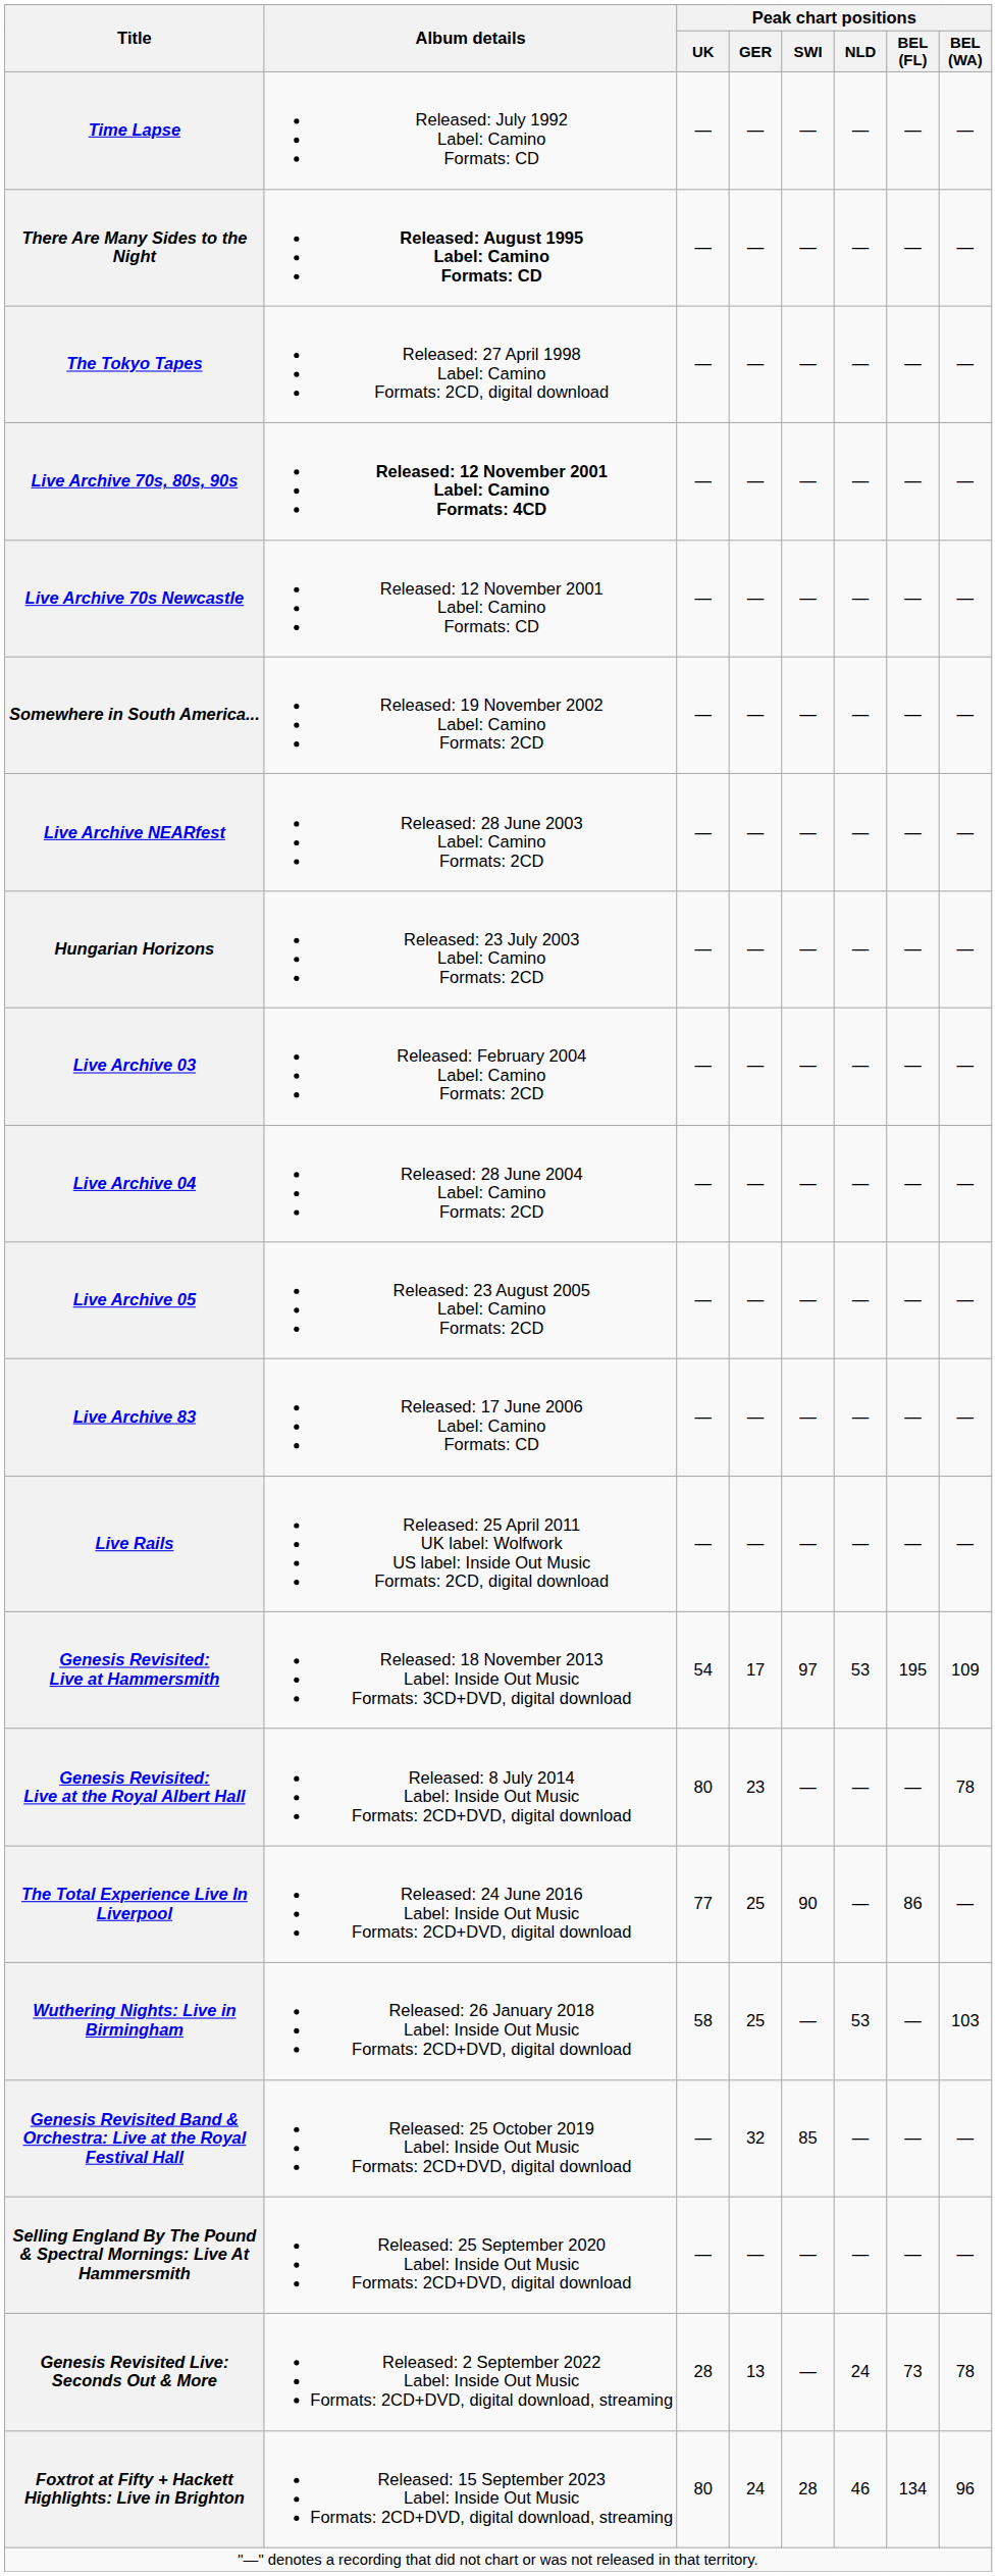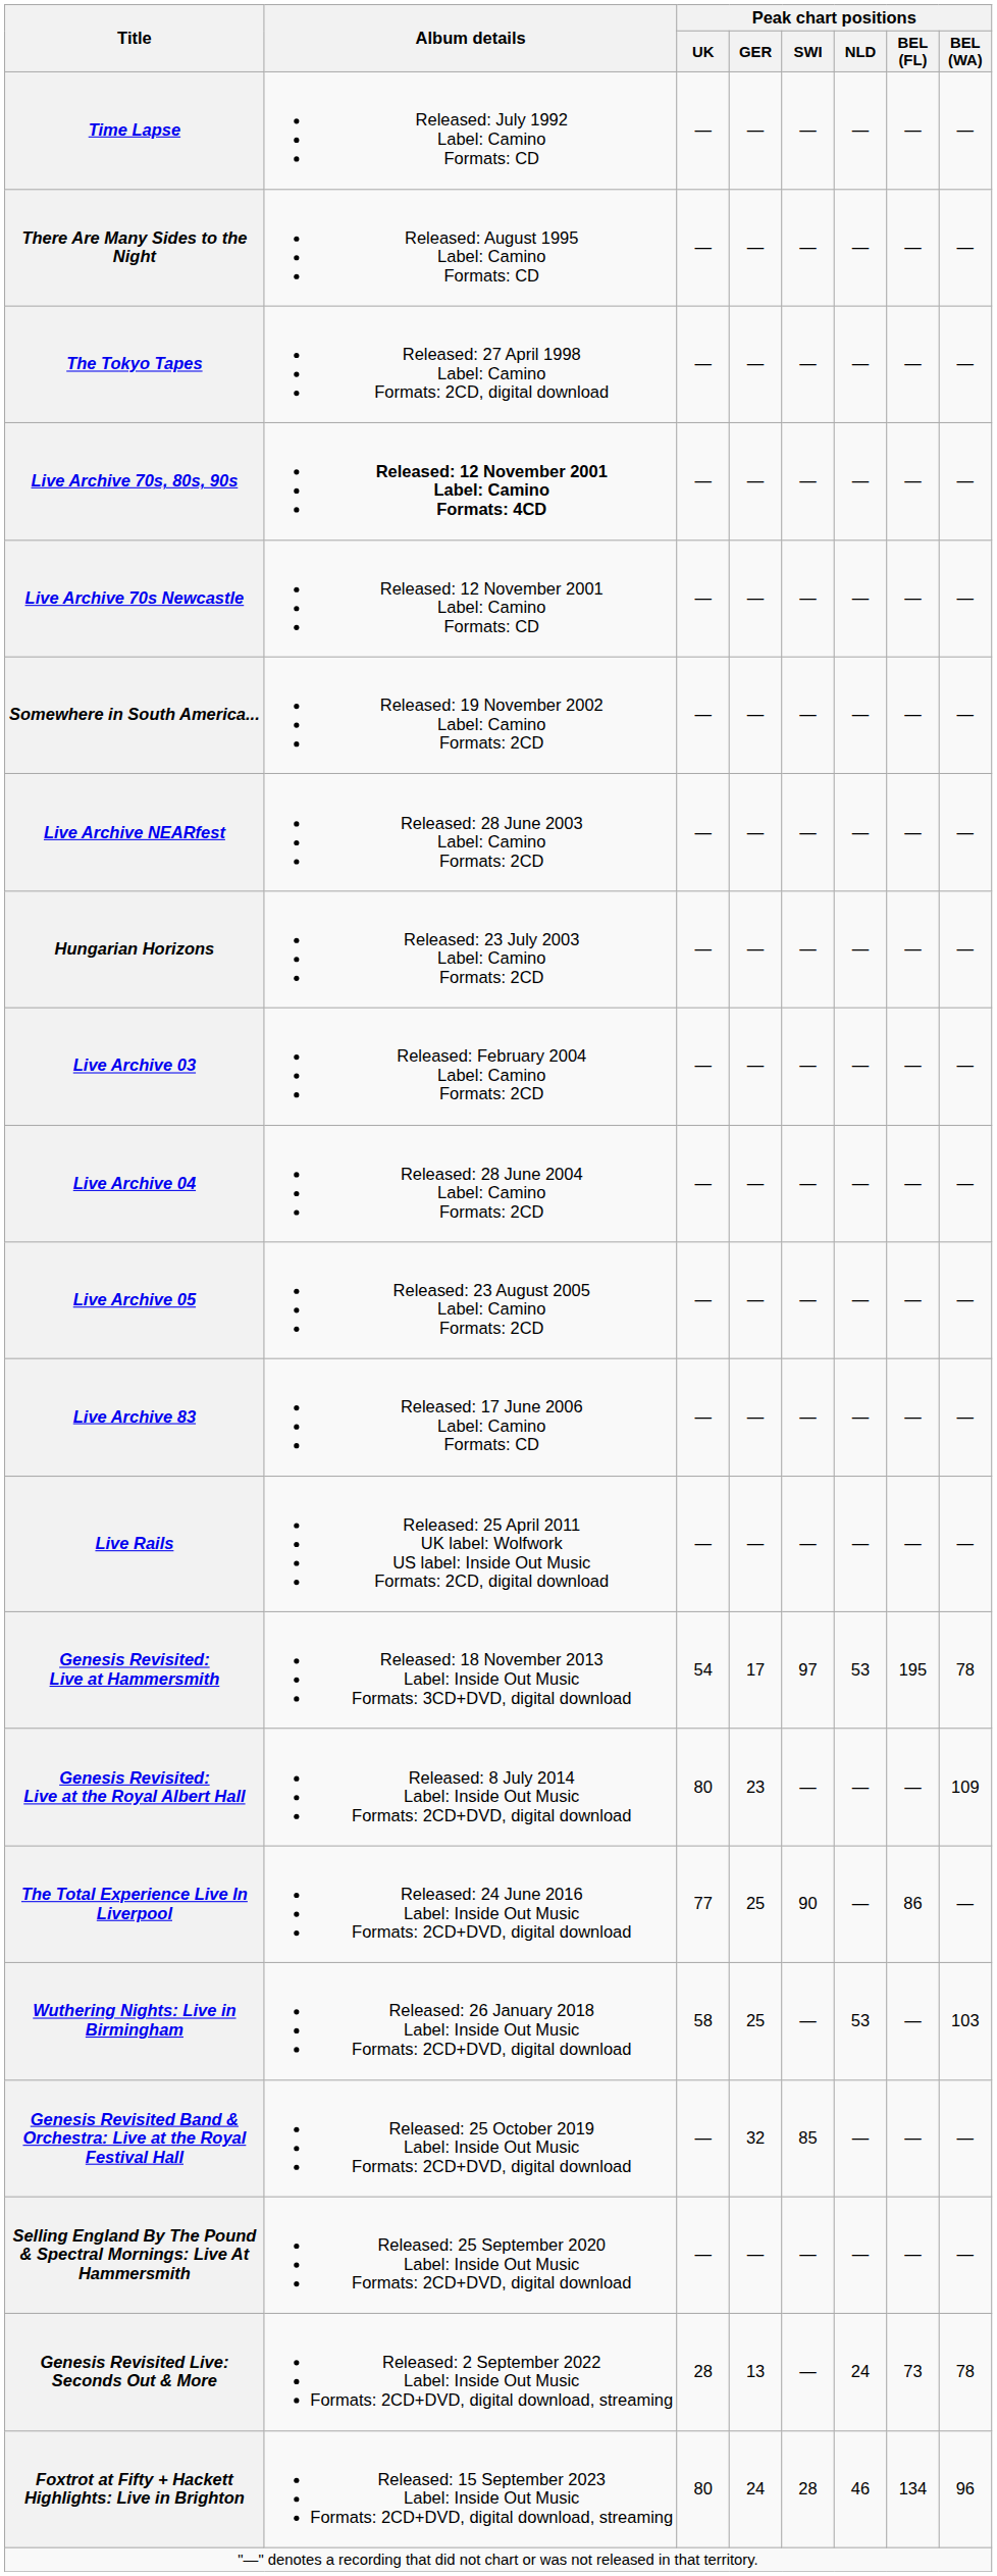 <table class="wikitable plainrowheaders" style="text-align:center;">
 <tr>
 <th scope="col" rowspan="2" style="width:15em;">Title</th>
 <th scope="col" rowspan="2">Album details</th>
 <th scope="col" colspan="6">Peak chart positions</th>
 </tr>
 <tr>
 <th scope="col" style="width:3em;font-size:90%;">UK<br></th>
 <th scope="col" style="width:3em;font-size:90%;">GER<br></th>
 <th scope="col" style="width:3em;font-size:90%;">SWI<br></th>
 <th scope="col" style="width:3em;font-size:90%;">NLD<br></th>
 <th scope="col" style="width:3em;font-size:90%;">BEL (FL)<br></th>
 <th scope="col" style="width:3em;font-size:90%;">BEL (WA)<br></th>
 </tr>
 <tr>
 <th scope="row"><em><a href='#'>Time Lapse</a></em></th>
 <td><br><ul><li>Released: July 1992</li><li>Label: Camino</li><li>Formats: CD</li></ul></td>
 <td>—</td>
 <td>—</td>
 <td>—</td>
 <td>—</td>
 <td>—</td>
 <td>—</td>
 </tr>
 <tr>
 <th scope="row"><em>There Are Many Sides to the Night</em></th>
-<td><strong><br><ul><li>Released: August 1995</li><li>Label: Camino</li><li>Formats: CD</li></ul></strong></td>
+<td><br><ul><li>Released: August 1995</li><li>Label: Camino</li><li>Formats: CD</li></ul></td>
 <td>—</td>
 <td>—</td>
 <td>—</td>
 <td>—</td>
 <td>—</td>
 <td>—</td>
 </tr>
 <tr>
 <th scope="row"><em><a href='#'>The Tokyo Tapes</a></em></th>
 <td><br><ul><li>Released: 27 April 1998</li><li>Label: Camino</li><li>Formats: 2CD, digital download</li></ul></td>
 <td>—</td>
 <td>—</td>
 <td>—</td>
 <td>—</td>
 <td>—</td>
 <td>—</td>
 </tr>
 <tr>
 <th scope="row"><a href='#'><em>Live Archive 70s, 80s, 90s</em></a></th>
 <td><strong><br><ul><li>Released: 12 November 2001</li><li>Label: Camino</li><li>Formats: 4CD</li></ul></strong></td>
 <td>—</td>
 <td>—</td>
 <td>—</td>
 <td>—</td>
 <td>—</td>
 <td>—</td>
 </tr>
 <tr>
 <th scope="row"><a href='#'><em>Live Archive 70s Newcastle</em></a></th>
 <td><br><ul><li>Released: 12 November 2001</li><li>Label: Camino</li><li>Formats: CD</li></ul></td>
 <td>—</td>
 <td>—</td>
 <td>—</td>
 <td>—</td>
 <td>—</td>
 <td>—</td>
 </tr>
 <tr>
 <th scope="row"><em>Somewhere in South America...</em></th>
 <td><br><ul><li>Released: 19 November 2002</li><li>Label: Camino</li><li>Formats: 2CD</li></ul></td>
 <td>—</td>
 <td>—</td>
 <td>—</td>
 <td>—</td>
 <td>—</td>
 <td>—</td>
 </tr>
 <tr>
 <th scope="row"><a href='#'><em>Live Archive NEARfest</em></a></th>
 <td><br><ul><li>Released: 28 June 2003</li><li>Label: Camino</li><li>Formats: 2CD</li></ul></td>
 <td>—</td>
 <td>—</td>
 <td>—</td>
 <td>—</td>
 <td>—</td>
 <td>—</td>
 </tr>
 <tr>
 <th scope="row"><em>Hungarian Horizons</em></th>
 <td><br><ul><li>Released: 23 July 2003</li><li>Label: Camino</li><li>Formats: 2CD</li></ul></td>
 <td>—</td>
 <td>—</td>
 <td>—</td>
 <td>—</td>
 <td>—</td>
 <td>—</td>
 </tr>
 <tr>
 <th scope="row"><a href='#'><em>Live Archive 03</em></a></th>
 <td><br><ul><li>Released: February 2004</li><li>Label: Camino</li><li>Formats: 2CD</li></ul></td>
 <td>—</td>
 <td>—</td>
 <td>—</td>
 <td>—</td>
 <td>—</td>
 <td>—</td>
 </tr>
 <tr>
 <th scope="row"><a href='#'><em>Live Archive 04</em></a></th>
 <td><br><ul><li>Released: 28 June 2004</li><li>Label: Camino</li><li>Formats: 2CD</li></ul></td>
 <td>—</td>
 <td>—</td>
 <td>—</td>
 <td>—</td>
 <td>—</td>
 <td>—</td>
 </tr>
 <tr>
 <th scope="row"><a href='#'><em>Live Archive 05</em></a></th>
 <td><br><ul><li>Released: 23 August 2005</li><li>Label: Camino</li><li>Formats: 2CD</li></ul></td>
 <td>—</td>
 <td>—</td>
 <td>—</td>
 <td>—</td>
 <td>—</td>
 <td>—</td>
 </tr>
 <tr>
 <th scope="row"><a href='#'><em>Live Archive 83</em></a></th>
 <td><br><ul><li>Released: 17 June 2006</li><li>Label: Camino</li><li>Formats: CD</li></ul></td>
 <td>—</td>
 <td>—</td>
 <td>—</td>
 <td>—</td>
 <td>—</td>
 <td>—</td>
 </tr>
 <tr>
 <th scope="row"><em><a href='#'>Live Rails</a></em></th>
 <td><br><ul><li>Released: 25 April 2011</li><li>UK label: Wolfwork</li><li>US label: Inside Out Music</li><li>Formats: 2CD, digital download</li></ul></td>
 <td>—</td>
 <td>—</td>
 <td>—</td>
 <td>—</td>
 <td>—</td>
 <td>—</td>
 </tr>
 <tr>
 <th scope="row"><a href='#'><em>Genesis Revisited:<br>Live at Hammersmith</em></a></th>
 <td><br><ul><li>Released: 18 November 2013</li><li>Label: Inside Out Music</li><li>Formats: 3CD+DVD, digital download</li></ul></td>
 <td>54</td>
 <td>17</td>
 <td>97</td>
 <td>53</td>
 <td>195</td>
-<td>109</td>
+<td>78</td>
 </tr>
 <tr>
 <th scope="row"><a href='#'><em>Genesis Revisited:<br>Live at the Royal Albert Hall</em></a></th>
 <td><br><ul><li>Released: 8 July 2014</li><li>Label: Inside Out Music</li><li>Formats: 2CD+DVD, digital download</li></ul></td>
 <td>80</td>
 <td>23</td>
 <td>—</td>
 <td>—</td>
 <td>—</td>
-<td>78</td>
+<td>109</td>
 </tr>
 <tr>
 <th scope="row"><em><a href='#'>The Total Experience Live In Liverpool</a></em></th>
 <td><br><ul><li>Released: 24 June 2016</li><li>Label: Inside Out Music</li><li>Formats: 2CD+DVD, digital download</li></ul></td>
 <td>77</td>
 <td>25</td>
 <td>90</td>
 <td>—</td>
 <td>86</td>
 <td>—</td>
 </tr>
 <tr>
 <th scope="row"><em><a href='#'>Wuthering Nights: Live in Birmingham</a></em></th>
 <td><br><ul><li>Released: 26 January 2018</li><li>Label: Inside Out Music</li><li>Formats: 2CD+DVD, digital download</li></ul></td>
 <td>58</td>
 <td>25</td>
 <td>—</td>
 <td>53</td>
 <td>—</td>
 <td>103</td>
 </tr>
 <tr>
 <th scope="row"><em><a href='#'>Genesis Revisited Band & Orchestra: Live at the Royal Festival Hall</a></em></th>
 <td><br><ul><li>Released: 25 October 2019</li><li>Label: Inside Out Music</li><li>Formats: 2CD+DVD, digital download</li></ul></td>
 <td>—</td>
 <td>32</td>
 <td>85</td>
 <td>—</td>
 <td>—</td>
 <td>—</td>
 </tr>
 <tr>
 <th scope="row"><em>Selling England By The Pound & Spectral Mornings: Live At Hammersmith</em></th>
 <td><br><ul><li>Released: 25 September 2020</li><li>Label: Inside Out Music</li><li>Formats: 2CD+DVD, digital download</li></ul></td>
 <td>—</td>
 <td>—</td>
 <td>—</td>
 <td>—</td>
 <td>—</td>
 <td>—</td>
 </tr>
 <tr>
 <th scope="row"><em>Genesis Revisited Live: Seconds Out & More</em></th>
 <td><br><ul><li>Released: 2 September 2022</li><li>Label: Inside Out Music</li><li>Formats: 2CD+DVD, digital download, streaming</li></ul></td>
 <td>28</td>
 <td>13</td>
 <td>—</td>
 <td>24</td>
 <td>73</td>
 <td>78</td>
 </tr>
 <tr>
 <th scope="row"><em>Foxtrot at Fifty + Hackett Highlights: Live in Brighton</em></th>
 <td><br><ul><li>Released: 15 September 2023</li><li>Label: Inside Out Music</li><li>Formats: 2CD+DVD, digital download, streaming</li></ul></td>
 <td>80</td>
 <td>24</td>
 <td>28</td>
 <td>46</td>
 <td>134</td>
 <td>96</td>
 </tr>
 <tr>
 <td colspan="10" style="font-size:90%">"—" denotes a recording that did not chart or was not released in that territory.</td>
 </tr>
 </table>
